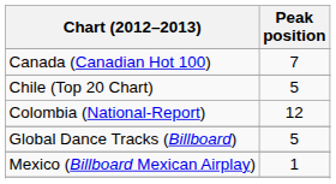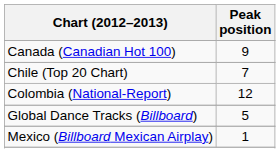 <table class="wikitable sortable plainrowheaders">
 <tr>
 <th>Chart (2012–2013)</th>
 <th>Peak<br>position</th>
 </tr>
 <tr>
 </tr>
 <tr>
 </tr>
 <tr>
 </tr>
 <tr>
 </tr>
 <tr>
 <td>Canada (<a href='#'>Canadian Hot 100</a>)</td>
-<td style="text-align:center;">7</td>
+<td style="text-align:center;">9</td>
 </tr>
 <tr>
 </tr>
 <tr>
 <td>Chile (Top 20 Chart)</td>
-<td align="center">5</td>
+<td align="center">7</td>
 </tr>
 <tr>
 <td>Colombia (<a href='#'>National-Report</a>)</td>
 <td style="text-align:center;">12</td>
 </tr>
 <tr>
 </tr>
 <tr>
 </tr>
 <tr>
 </tr>
 <tr>
 <td>Global Dance Tracks (<em><a href='#'>Billboard</a></em>)</td>
 <td style="text-align:center;">5</td>
 </tr>
 <tr>
 </tr>
 <tr>
 </tr>
 <tr>
 </tr>
 <tr>
 </tr>
 <tr>
 <td>Mexico (<a href='#'><em>Billboard</em> Mexican Airplay</a>)</td>
 <td style="text-align:center;">1</td>
 </tr>
 <tr>
 </tr>
 <tr>
 </tr>
 <tr>
 </tr>
 <tr>
 </tr>
 <tr>
 </tr>
 <tr>
 </tr>
 <tr>
 </tr>
 <tr>
 </tr>
 <tr>
 </tr>
 <tr>
 </tr>
 <tr>
 </tr>
 <tr>
 </tr>
 <tr>
 </tr>
 <tr>
 </tr>
 <tr>
 </tr>
 </table>
